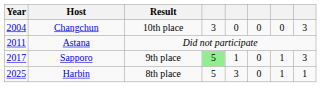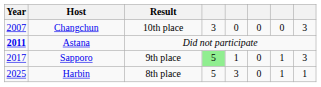 <table class="wikitable" style="text-align:center">
 <tr>
 <th width=30>Year</th>
 <th width=150>Host</th>
 <th width=120>Result</th>
 <th width=30></th>
 <th width=30></th>
 <th width=30></th>
 <th width=30></th>
 <th width=30></th>
 </tr>
 <tr>
-<td><a href='#'>2004</a></td>
+<td><a href='#'>2007</a></td>
 <td> <a href='#'>Changchun</a></td>
 <td>10th place</td>
 <td>3</td>
 <td>0</td>
 <td>0</td>
 <td>0</td>
 <td>3</td>
 </tr>
 <tr>
-<td><a href='#'>2011</a></td>
+<td><strong><a href='#'>2011</a></strong></td>
 <td> <a href='#'>Astana</a></td>
 <td colspan=6><em>Did not participate</em></td>
 </tr>
 <tr>
 <td><a href='#'>2017</a></td>
 <td> <a href='#'>Sapporo</a></td>
 <td>9th place<br></td>
 <td style="background: lightgreen;">5</td>
 <td>1</td>
 <td>0</td>
 <td>1</td>
 <td>3</td>
 </tr>
 <tr>
 <td><a href='#'>2025</a></td>
 <td> <a href='#'>Harbin</a></td>
 <td>8th place<br></td>
 <td>5</td>
 <td>3</td>
 <td>0</td>
 <td>1</td>
 <td>1</td>
 </tr>
 </table>
